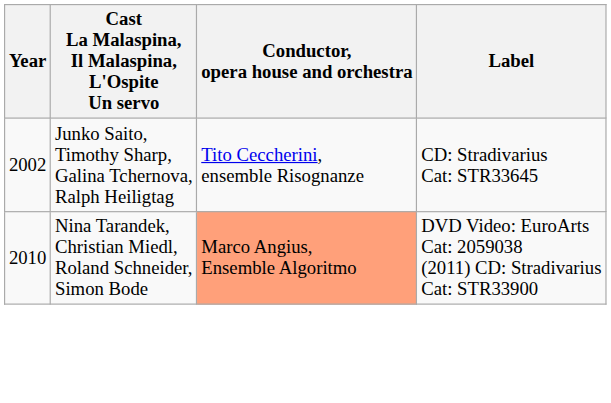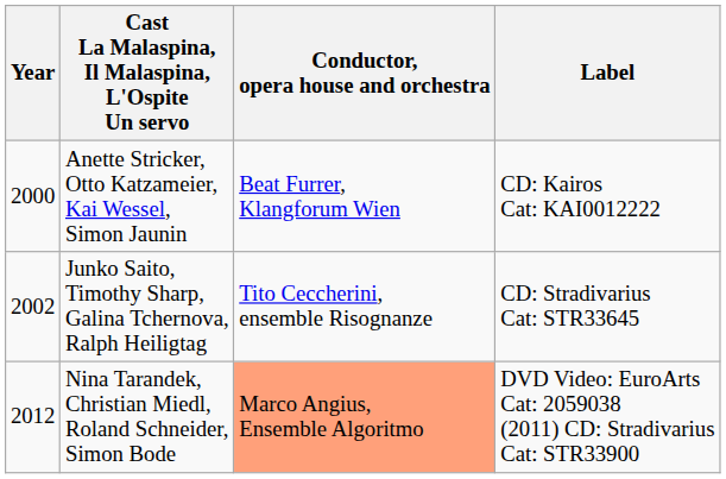 <table class="wikitable">
 <tr>
 <th>Year</th>
 <th>Cast<br>La Malaspina,<br>Il Malaspina,<br>L'Ospite<br>Un servo</th>
 <th>Conductor,<br>opera house and orchestra</th>
 <th>Label</th>
 </tr>
 <tr>
+<td>2000</td>
+<td>Anette Stricker,<br>Otto Katzameier,<br><a href='#'>Kai Wessel</a>,<br>Simon Jaunin</td>
+<td><a href='#'>Beat Furrer</a>,<br><a href='#'>Klangforum Wien</a></td>
+<td>CD: Kairos<br>Cat: KAI0012222</td>
+</tr>
+<tr>
 <td>2002</td>
 <td>Junko Saito,<br>Timothy Sharp,<br>Galina Tchernova,<br>Ralph Heiligtag</td>
 <td><a href='#'>Tito Ceccherini</a>,<br>ensemble Risognanze</td>
 <td>CD: Stradivarius<br>Cat: STR33645</td>
 </tr>
 <tr>
-<td>2010</td>
+<td>2012</td>
 <td>Nina Tarandek,<br>Christian Miedl,<br>Roland Schneider,<br>Simon Bode</td>
 <td style="background: lightsalmon;">Marco Angius,<br>Ensemble Algoritmo</td>
 <td>DVD Video: EuroArts<br>Cat: 2059038<br>(2011) CD: Stradivarius<br>Cat: STR33900</td>
 </tr>
 </table>
